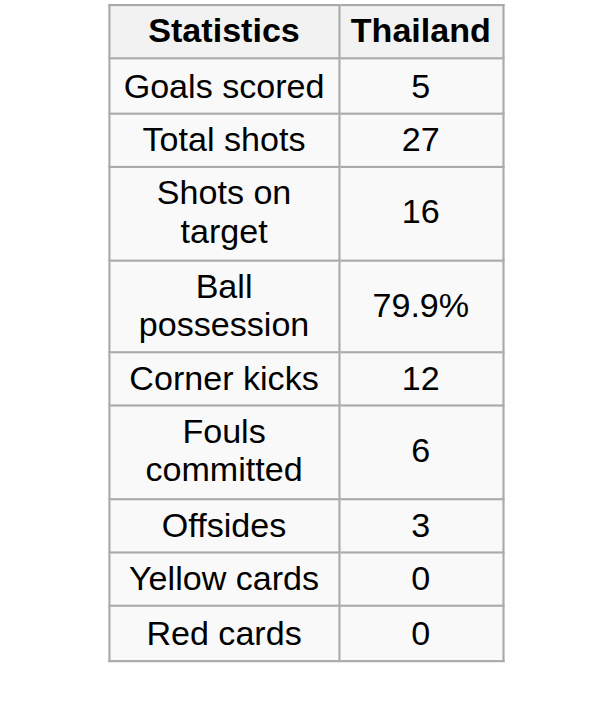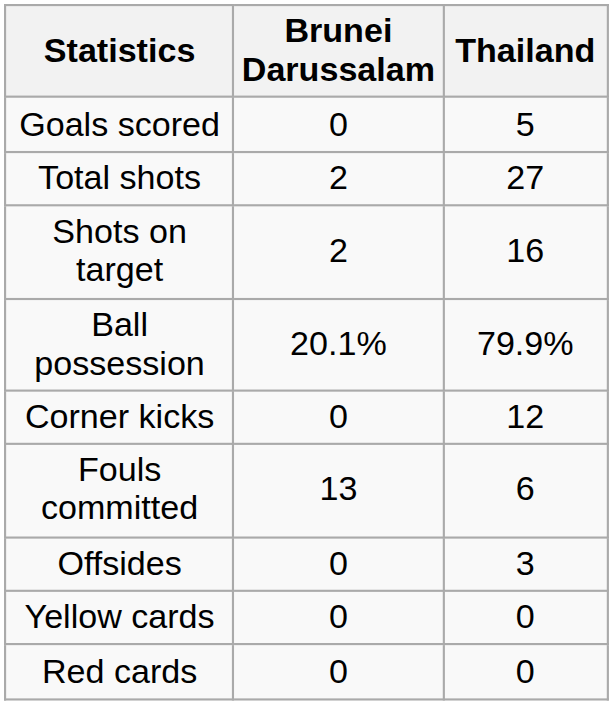 <table class="wikitable" style="text-align:center;margin: auto">
 <tr>
 <th scope=col width=100>Statistics</th>
+<th scope=col width=70>Brunei Darussalam</th>
 <th scope=col width=70>Thailand</th>
 </tr>
 <tr>
 <td>Goals scored</td>
+<td>0</td>
 <td>5</td>
 </tr>
 <tr>
 <td>Total shots</td>
+<td>2</td>
 <td>27</td>
 </tr>
 <tr>
 <td>Shots on target</td>
+<td>2</td>
 <td>16</td>
 </tr>
 <tr>
 <td>Ball possession</td>
+<td>20.1%</td>
 <td>79.9%</td>
 </tr>
 <tr>
 <td>Corner kicks</td>
+<td>0</td>
 <td>12</td>
 </tr>
 <tr>
 <td>Fouls committed</td>
+<td>13</td>
 <td>6</td>
 </tr>
 <tr>
 <td>Offsides</td>
+<td>0</td>
 <td>3</td>
 </tr>
 <tr>
 <td>Yellow cards</td>
 <td>0</td>
+<td>0</td>
 </tr>
 <tr>
 <td>Red cards</td>
 <td>0</td>
+<td>0</td>
 </tr>
 </table>
